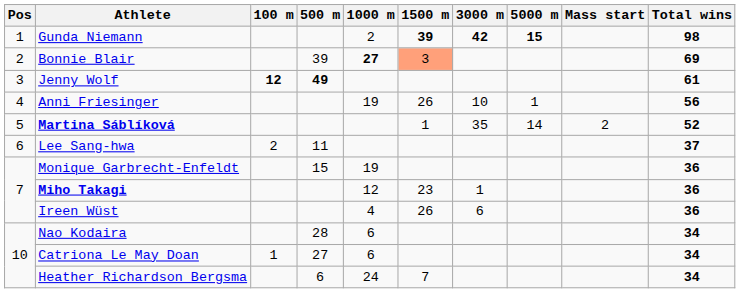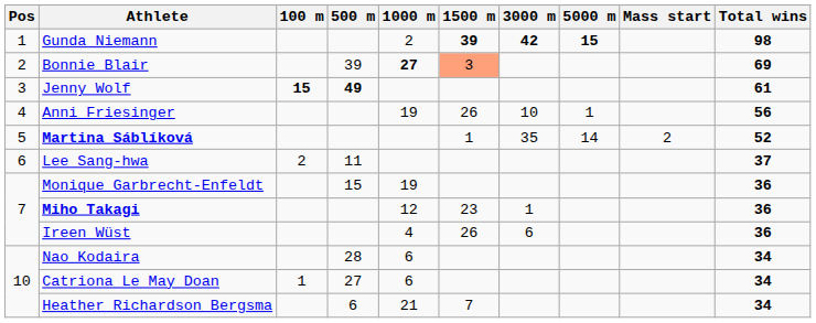 <table class="wikitable" style="text-align: center">
 <tr>
 <th>Pos</th>
 <th>Athlete</th>
 <th>100 m</th>
 <th>500 m</th>
 <th>1000 m</th>
 <th>1500 m</th>
 <th>3000 m</th>
 <th>5000 m</th>
 <th>Mass start</th>
 <th>Total wins</th>
 </tr>
 <tr>
 <td>1</td>
 <td align=left>  <a href='#'>Gunda Niemann</a></td>
 <td></td>
 <td></td>
 <td>2</td>
 <td><strong>39</strong></td>
 <td><strong>42</strong></td>
 <td><strong>15</strong></td>
 <td></td>
 <td><strong>98</strong></td>
 </tr>
 <tr>
 <td>2</td>
 <td align=left> <a href='#'>Bonnie Blair</a></td>
 <td></td>
 <td>39</td>
 <td><strong>27</strong></td>
 <td style="background: lightsalmon;">3</td>
 <td></td>
 <td></td>
 <td></td>
 <td><strong>69</strong></td>
 </tr>
 <tr>
 <td>3</td>
 <td align=left> <a href='#'>Jenny Wolf</a></td>
-<td><strong>12</strong></td>
+<td><strong>15</strong></td>
 <td><strong>49</strong></td>
 <td></td>
 <td></td>
 <td></td>
 <td></td>
 <td></td>
 <td><strong>61</strong></td>
 </tr>
 <tr>
 <td>4</td>
 <td align=left> <a href='#'>Anni Friesinger</a></td>
 <td></td>
 <td></td>
 <td>19</td>
 <td>26</td>
 <td>10</td>
 <td>1</td>
 <td></td>
 <td><strong>56</strong></td>
 </tr>
 <tr>
 <td>5</td>
 <td align=left> <strong><a href='#'>Martina Sáblíková</a></strong></td>
 <td></td>
 <td></td>
 <td></td>
 <td>1</td>
 <td>35</td>
 <td>14</td>
 <td>2</td>
 <td><strong>52</strong></td>
 </tr>
 <tr>
 <td>6</td>
 <td align=left> <a href='#'>Lee Sang-hwa</a></td>
 <td>2</td>
 <td>11</td>
 <td></td>
 <td></td>
 <td></td>
 <td></td>
 <td></td>
 <td><strong>37</strong></td>
 </tr>
 <tr>
 <td rowspan=3>7</td>
 <td align=left> <a href='#'>Monique Garbrecht-Enfeldt</a></td>
 <td></td>
 <td>15</td>
 <td>19</td>
 <td></td>
 <td></td>
 <td></td>
 <td></td>
 <td><strong>36</strong></td>
 </tr>
 <tr>
 <td align=left> <strong><a href='#'>Miho Takagi</a></strong></td>
 <td></td>
 <td></td>
 <td>12</td>
 <td>23</td>
 <td>1</td>
 <td></td>
 <td></td>
 <td><strong>36</strong></td>
 </tr>
 <tr>
 <td align=left> <a href='#'>Ireen Wüst</a></td>
 <td></td>
 <td></td>
 <td>4</td>
 <td>26</td>
 <td>6</td>
 <td></td>
 <td></td>
 <td><strong>36</strong></td>
 </tr>
 <tr>
 <td rowspan=3>10</td>
 <td align=left> <a href='#'>Nao Kodaira</a></td>
 <td></td>
 <td>28</td>
 <td>6</td>
 <td></td>
 <td></td>
 <td></td>
 <td></td>
 <td><strong>34</strong></td>
 </tr>
 <tr>
 <td align=left> <a href='#'>Catriona Le May Doan</a></td>
 <td>1</td>
 <td>27</td>
 <td>6</td>
 <td></td>
 <td></td>
 <td></td>
 <td></td>
 <td><strong>34</strong></td>
 </tr>
 <tr>
 <td align=left> <a href='#'>Heather Richardson Bergsma</a></td>
 <td></td>
 <td>6</td>
-<td>24</td>
+<td>21</td>
 <td>7</td>
 <td></td>
 <td></td>
 <td></td>
 <td><strong>34</strong></td>
 </tr>
 </table>
